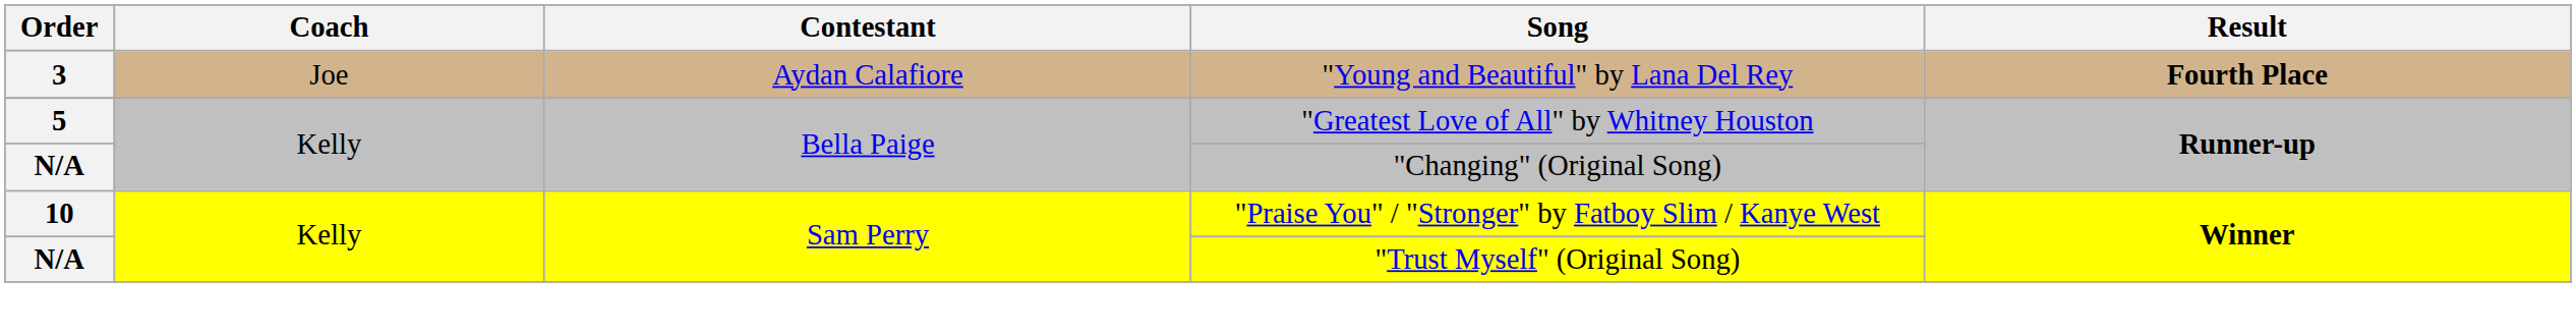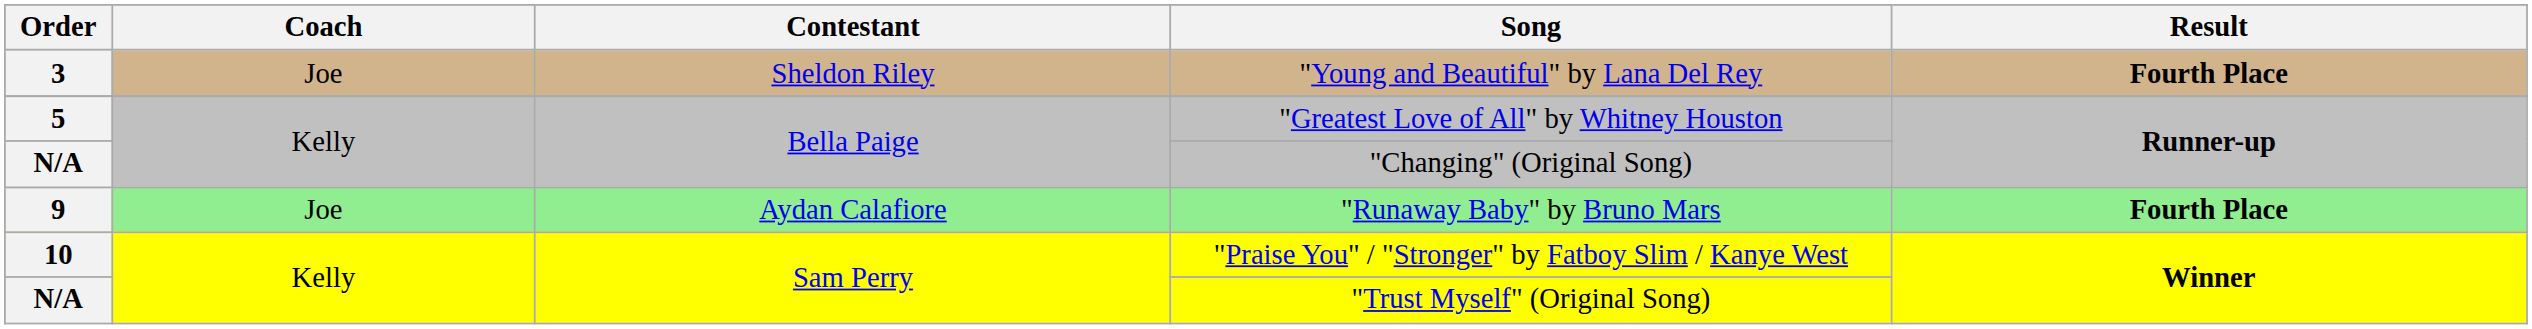 <table class="wikitable" style="text-align:center; width:89%;">
 <tr>
 <th width="1%">Order</th>
 <th width="10%">Coach</th>
 <th width="15%">Contestant</th>
 <th width="17%">Song</th>
 <th width="15%">Result</th>
 </tr>
 <tr bgcolor="tan">
 <th scope="row">3</th>
 <td>Joe</td>
-<td><a href='#'>Aydan Calafiore</a></td>
+<td><a href='#'>Sheldon Riley</a></td>
 <td>"<a href='#'>Young and Beautiful</a>" by <a href='#'>Lana Del Rey</a></td>
 <td><strong>Fourth Place</strong></td>
 </tr>
 <tr bgcolor="lightgreen">
 </tr>
 <tr bgcolor="silver">
 <th scope="row">5</th>
 <td rowspan="2">Kelly</td>
 <td rowspan="2"><a href='#'>Bella Paige</a></td>
 <td>"<a href='#'>Greatest Love of All</a>" by <a href='#'>Whitney Houston</a></td>
 <td rowspan="2"><strong>Runner-up</strong></td>
 </tr>
 <tr>
 <th scope="row">N/A</th>
 <td bgcolor="silver">"Changing" (Original Song)</td>
 </tr>
+<tr bgcolor="lightgreen">
+<th scope="row">9</th>
+<td>Joe</td>
+<td><a href='#'>Aydan Calafiore</a></td>
+<td>"<a href='#'>Runaway Baby</a>" by <a href='#'>Bruno Mars</a></td>
+<td><strong>Fourth Place</strong></td>
+</tr>
 <tr bgcolor="yellow">
 <th scope="row">10</th>
 <td rowspan="2">Kelly</td>
 <td rowspan="2"><a href='#'>Sam Perry</a></td>
 <td>"<a href='#'>Praise You</a>" / "<a href='#'>Stronger</a>" by <a href='#'>Fatboy Slim</a> / <a href='#'>Kanye West</a></td>
 <td rowspan="2"><strong>Winner</strong></td>
 </tr>
 <tr>
 <th scope="row">N/A</th>
 <td bgcolor="yellow">"<a href='#'>Trust Myself</a>" (Original Song)</td>
 </tr>
 </table>
